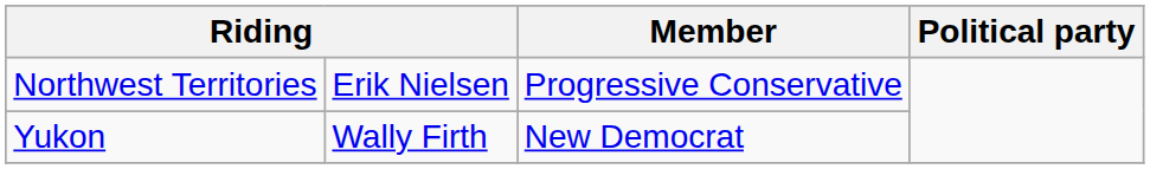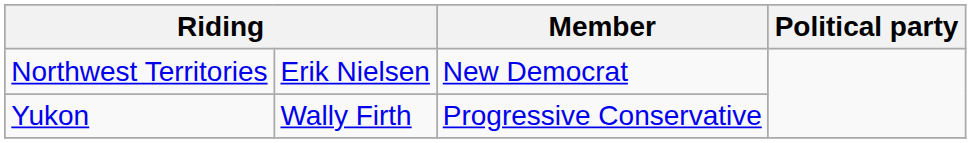 <table class="wikitable">
 <tr>
 <th colspan=2>Riding</th>
 <th>Member</th>
 <th>Political party</th>
 </tr>
 <tr>
 <td><a href='#'>Northwest Territories</a></td>
 <td><a href='#'>Erik Nielsen</a></td>
-<td><a href='#'>Progressive Conservative</a></td>
+<td><a href='#'>New Democrat</a></td>
 </tr>
 <tr>
 <td><a href='#'>Yukon</a></td>
 <td><a href='#'>Wally Firth</a></td>
-<td><a href='#'>New Democrat</a></td>
+<td><a href='#'>Progressive Conservative</a></td>
 </tr>
 </table>
